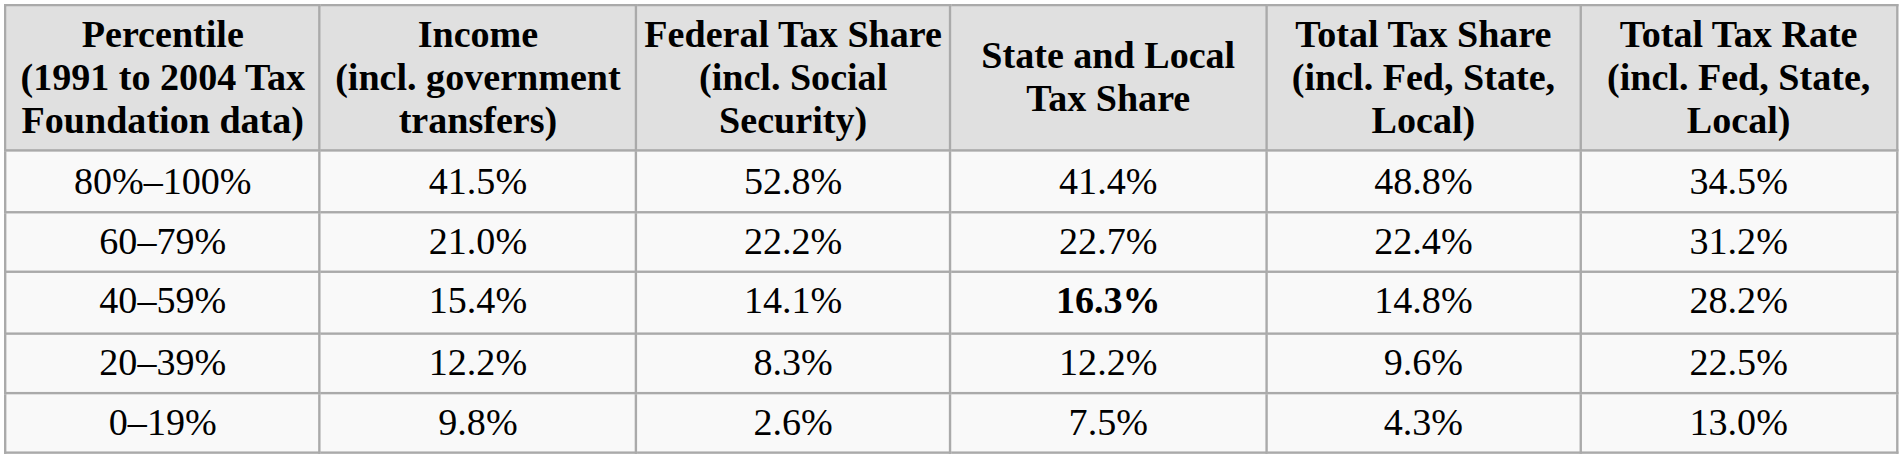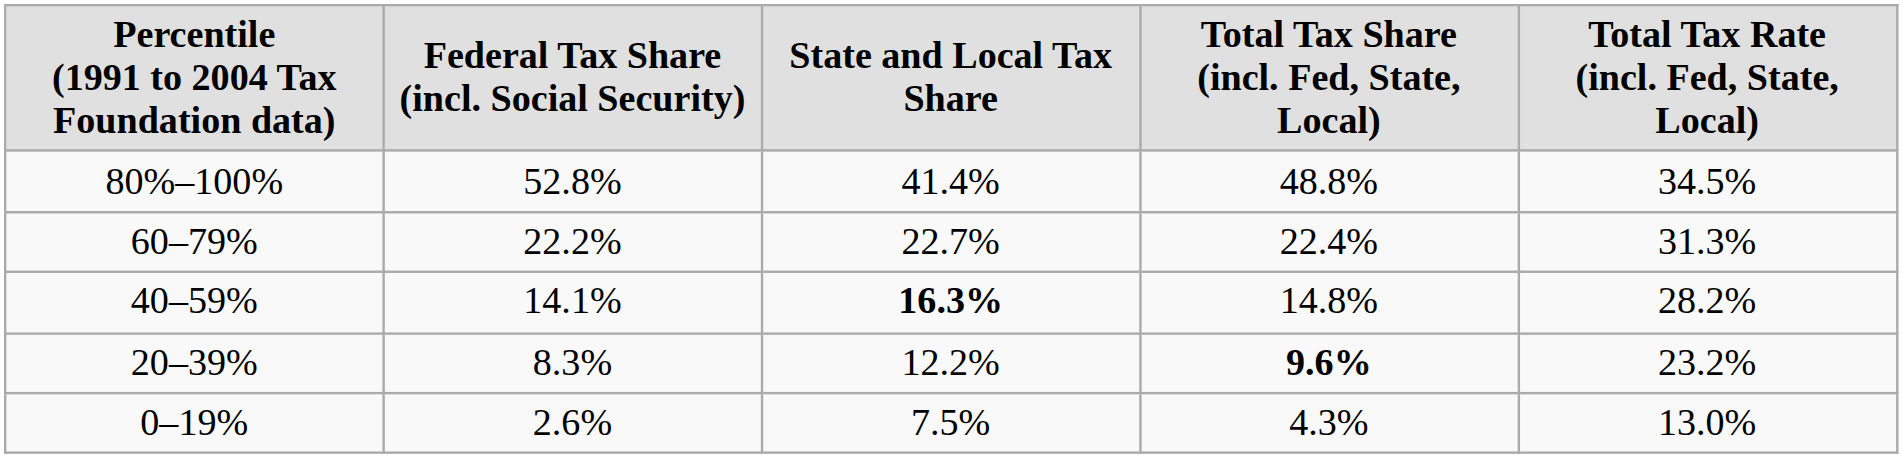 <table class=wikitable style="width:90%; text-align:center">
 <tr>
 <th style="background:#E0E0E0; width:15%">Percentile<br>(1991 to 2004 Tax Foundation data)</th>
-<th style="background:#E0E0E0; width:15%">Income<br>(incl. government transfers)</th>
 <th style="background:#E0E0E0; width:15%">Federal Tax Share<br>(incl. Social Security)</th>
 <th style="background:#E0E0E0; width:15%">State and Local Tax Share</th>
 <th style="background:#E0E0E0; width:15%">Total Tax Share<br>(incl. Fed, State, Local)</th>
 <th style="background:#E0E0E0; width:15%">Total Tax Rate<br>(incl. Fed, State, Local)</th>
 </tr>
 <tr>
 <td>80%–100%</td>
-<td>41.5%</td>
 <td>52.8%</td>
 <td>41.4%</td>
 <td>48.8%</td>
 <td>34.5%</td>
 </tr>
 <tr>
 <td>60–79%</td>
-<td>21.0%</td>
 <td>22.2%</td>
 <td>22.7%</td>
 <td>22.4%</td>
-<td>31.2%</td>
+<td>31.3%</td>
 </tr>
 <tr>
 <td>40–59%</td>
-<td>15.4%</td>
 <td>14.1%</td>
 <td><strong>16.3%</strong></td>
 <td>14.8%</td>
 <td>28.2%</td>
 </tr>
 <tr>
 <td>20–39%</td>
-<td>12.2%</td>
 <td>8.3%</td>
 <td>12.2%</td>
-<td>9.6%</td>
-<td>22.5%</td>
+<td><strong>9.6%</strong></td>
+<td>23.2%</td>
 </tr>
 <tr>
 <td>0–19%</td>
-<td>9.8%</td>
 <td>2.6%</td>
 <td>7.5%</td>
 <td>4.3%</td>
 <td>13.0%</td>
 </tr>
 </table>
